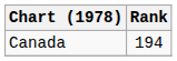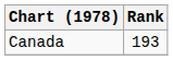 <table class="wikitable">
 <tr>
 <th>Chart (1978)</th>
 <th>Rank</th>
 </tr>
 <tr>
 <td>Canada</td>
-<td style="text-align:center;">194</td>
+<td style="text-align:center;">193</td>
 </tr>
 <tr>
 </tr>
 </table>
